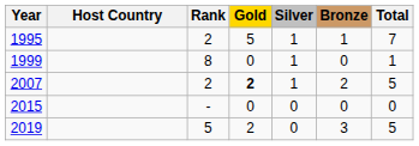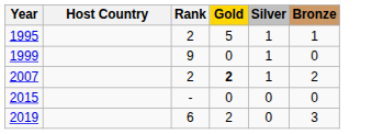 <table class="wikitable">
 <tr>
 <th width=40>Year</th>
 <th width=150>Host Country</th>
 <th width=40>Rank</th>
 <td width=40 bgcolor=gold align="center"><strong>Gold</strong></td>
 <td width=40 bgcolor=silver align="center"><strong>Silver</strong></td>
 <td width=4 bgcolor=#cc9966 align="center"><strong>Bronze</strong></td>
-<th width=40>Total</th>
 </tr>
 <tr align="center">
 <td><a href='#'>1995</a></td>
 <td align="left"></td>
 <td>2</td>
 <td>5</td>
 <td>1</td>
 <td>1</td>
-<td>7</td>
 </tr>
 <tr align="center">
 <td><a href='#'>1999</a></td>
 <td align="left"></td>
-<td>8</td>
+<td>9</td>
 <td>0</td>
 <td>1</td>
 <td>0</td>
-<td>1</td>
 </tr>
 <tr align="center">
 <td><a href='#'>2007</a></td>
 <td align="left"></td>
 <td>2</td>
 <td><strong>2</strong></td>
 <td>1</td>
 <td>2</td>
-<td>5</td>
 </tr>
 <tr align="center">
 <td><a href='#'>2015</a></td>
 <td align="left"></td>
 <td>-</td>
 <td>0</td>
 <td>0</td>
 <td>0</td>
-<td>0</td>
 </tr>
 <tr align="center">
 <td><a href='#'>2019</a></td>
 <td align="left"></td>
-<td>5</td>
+<td>6</td>
 <td>2</td>
 <td>0</td>
 <td>3</td>
-<td>5</td>
 </tr>
 </table>
